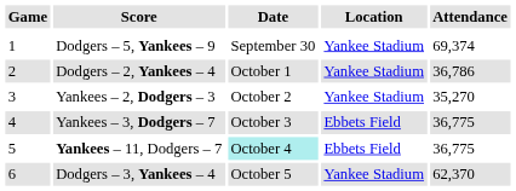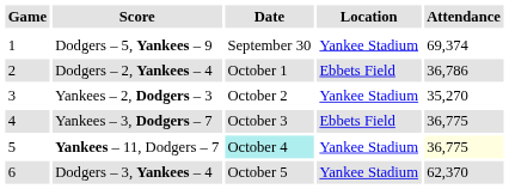 <table border="0" cellspacing="3" cellpadding="3">
 <tr style="background: #e3e3e3;">
 <th>Game</th>
 <th>Score</th>
 <th>Date</th>
 <th>Location</th>
 <th>Attendance</th>
 </tr>
 <tr style="background: #e3e3e3;">
 </tr>
 <tr>
 <td>1</td>
 <td>Dodgers – 5, <strong>Yankees</strong> – 9</td>
 <td>September 30</td>
 <td><a href='#'>Yankee Stadium</a></td>
 <td>69,374</td>
 </tr>
 <tr style="background: #e3e3e3;">
 <td>2</td>
 <td>Dodgers – 2, <strong>Yankees</strong> – 4</td>
 <td>October 1</td>
-<td><a href='#'>Yankee Stadium</a></td>
+<td><a href='#'>Ebbets Field</a></td>
 <td>36,786</td>
 </tr>
 <tr>
 <td>3</td>
 <td>Yankees – 2, <strong>Dodgers</strong> – 3</td>
 <td>October 2</td>
 <td><a href='#'>Yankee Stadium</a></td>
 <td>35,270</td>
 </tr>
 <tr style="background: #e3e3e3;">
 <td>4</td>
 <td>Yankees – 3, <strong>Dodgers</strong> – 7</td>
 <td>October 3</td>
 <td><a href='#'>Ebbets Field</a></td>
 <td>36,775</td>
 </tr>
 <tr>
 <td>5</td>
 <td><strong>Yankees</strong> – 11, Dodgers – 7</td>
 <td style="background: paleturquoise;">October 4</td>
-<td><a href='#'>Ebbets Field</a></td>
-<td>36,775</td>
+<td><a href='#'>Yankee Stadium</a></td>
+<td style="background: lightyellow;">36,775</td>
 </tr>
 <tr style="background: #e3e3e3;">
 <td>6</td>
 <td>Dodgers – 3, <strong>Yankees</strong> – 4</td>
 <td>October 5</td>
 <td><a href='#'>Yankee Stadium</a></td>
 <td>62,370</td>
 </tr>
 </table>
